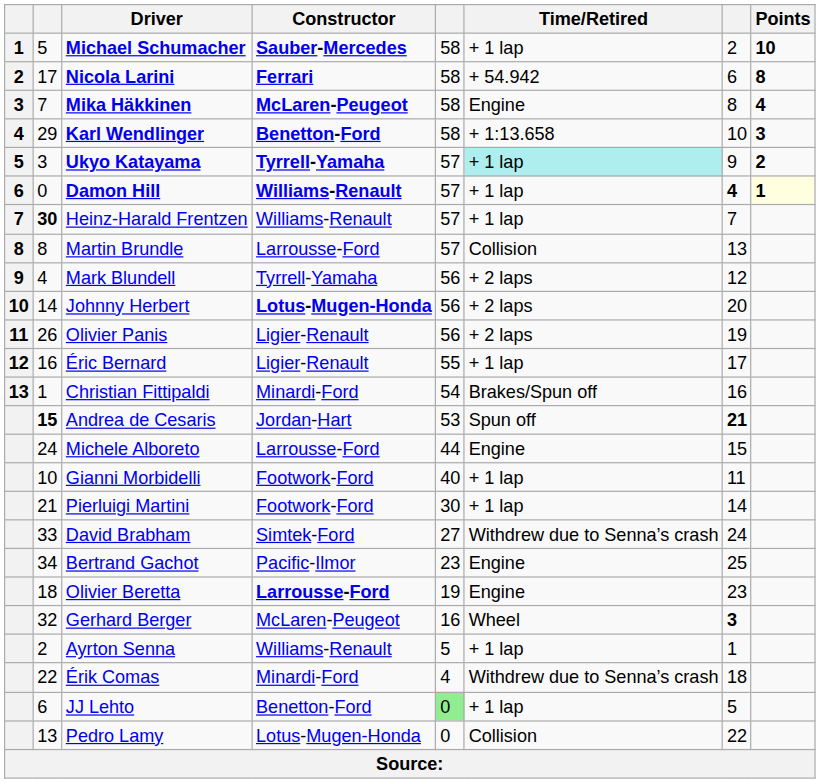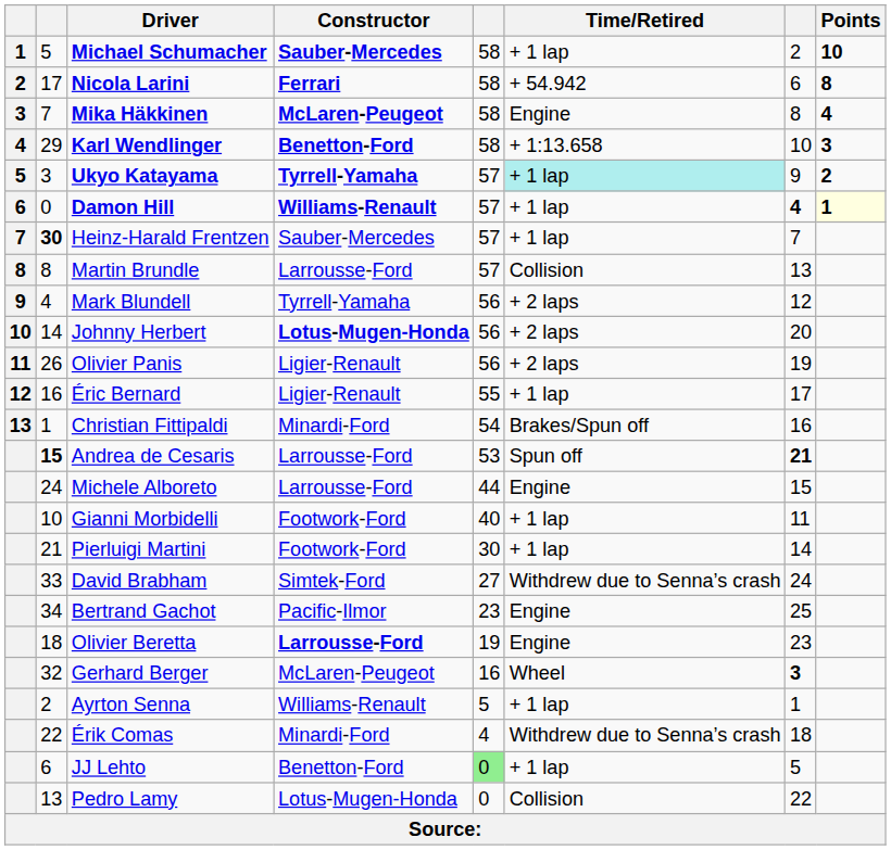 <table class="wikitable" style="font-size: 95%">
 <tr>
 <th scope="col"></th>
 <th scope="col"></th>
 <th scope="col">Driver</th>
 <th scope="col">Constructor</th>
 <th scope="col"></th>
 <th scope="col">Time/Retired</th>
 <th scope="col"></th>
 <th scope="col">Points</th>
 </tr>
 <tr>
 <th scope="row">1</th>
 <td>5</td>
 <td> <strong><a href='#'>Michael Schumacher</a></strong></td>
 <td><strong><a href='#'>Sauber</a>-<a href='#'>Mercedes</a></strong></td>
 <td>58</td>
 <td>+ 1 lap</td>
 <td>2</td>
 <td><strong>10</strong></td>
 </tr>
 <tr>
 <th scope="row">2</th>
 <td>17</td>
 <td> <strong><a href='#'>Nicola Larini</a></strong></td>
 <td><strong><a href='#'>Ferrari</a></strong></td>
 <td>58</td>
 <td>+ 54.942</td>
 <td>6</td>
 <td><strong>8</strong></td>
 </tr>
 <tr>
 <th scope="row">3</th>
 <td>7</td>
 <td> <strong><a href='#'>Mika Häkkinen</a></strong></td>
 <td><strong><a href='#'>McLaren</a>-<a href='#'>Peugeot</a></strong></td>
 <td>58</td>
 <td>Engine</td>
 <td>8</td>
 <td><strong>4</strong></td>
 </tr>
 <tr>
 <th scope="row">4</th>
 <td>29</td>
 <td> <strong><a href='#'>Karl Wendlinger</a></strong></td>
 <td><strong><a href='#'>Benetton</a>-<a href='#'>Ford</a></strong></td>
 <td>58</td>
 <td>+ 1:13.658</td>
 <td>10</td>
 <td><strong>3</strong></td>
 </tr>
 <tr>
 <th scope="row">5</th>
 <td>3</td>
 <td> <strong><a href='#'>Ukyo Katayama</a></strong></td>
 <td><strong><a href='#'>Tyrrell</a>-<a href='#'>Yamaha</a></strong></td>
 <td>57</td>
 <td style="background: paleturquoise;">+ 1 lap</td>
 <td>9</td>
 <td><strong>2</strong></td>
 </tr>
 <tr>
 <th scope="row">6</th>
 <td>0</td>
 <td> <strong><a href='#'>Damon Hill</a></strong></td>
 <td><strong><a href='#'>Williams</a>-<a href='#'>Renault</a></strong></td>
 <td>57</td>
 <td>+ 1 lap</td>
 <td><strong>4</strong></td>
 <td style="background: lightyellow;"><strong>1</strong></td>
 </tr>
 <tr>
 <th scope="row">7</th>
 <td><strong>30</strong></td>
 <td> <a href='#'>Heinz-Harald Frentzen</a></td>
-<td><a href='#'>Williams</a>-<a href='#'>Renault</a></td>
+<td><a href='#'>Sauber</a>-<a href='#'>Mercedes</a></td>
 <td>57</td>
 <td>+ 1 lap</td>
 <td>7</td>
 <td></td>
 </tr>
 <tr>
 <th scope="row">8</th>
 <td>8</td>
 <td> <a href='#'>Martin Brundle</a></td>
 <td><a href='#'>Larrousse</a>-<a href='#'>Ford</a></td>
 <td>57</td>
 <td>Collision</td>
 <td>13</td>
 <td></td>
 </tr>
 <tr>
 <th scope="row">9</th>
 <td>4</td>
 <td> <a href='#'>Mark Blundell</a></td>
 <td><a href='#'>Tyrrell</a>-<a href='#'>Yamaha</a></td>
 <td>56</td>
 <td>+ 2 laps</td>
 <td>12</td>
 <td></td>
 </tr>
 <tr>
 <th scope="row">10</th>
 <td>14</td>
 <td> <a href='#'>Johnny Herbert</a></td>
 <td><strong><a href='#'>Lotus</a>-<a href='#'>Mugen-Honda</a></strong></td>
 <td>56</td>
 <td>+ 2 laps</td>
 <td>20</td>
 <td></td>
 </tr>
 <tr>
 <th scope="row">11</th>
 <td>26</td>
 <td> <a href='#'>Olivier Panis</a></td>
 <td><a href='#'>Ligier</a>-<a href='#'>Renault</a></td>
 <td>56</td>
 <td>+ 2 laps</td>
 <td>19</td>
 <td></td>
 </tr>
 <tr>
 <th scope="row">12</th>
 <td>16</td>
 <td> <a href='#'>Éric Bernard</a></td>
 <td><a href='#'>Ligier</a>-<a href='#'>Renault</a></td>
 <td>55</td>
 <td>+ 1 lap</td>
 <td>17</td>
 <td></td>
 </tr>
 <tr>
 <th scope="row">13</th>
 <td>1</td>
 <td> <a href='#'>Christian Fittipaldi</a></td>
 <td><a href='#'>Minardi</a>-<a href='#'>Ford</a></td>
 <td>54</td>
 <td>Brakes/Spun off</td>
 <td>16</td>
 <td></td>
 </tr>
 <tr>
 <th scope="row"></th>
 <td><strong>15</strong></td>
 <td> <a href='#'>Andrea de Cesaris</a></td>
-<td><a href='#'>Jordan</a>-<a href='#'>Hart</a></td>
+<td><a href='#'>Larrousse</a>-<a href='#'>Ford</a></td>
 <td>53</td>
 <td>Spun off</td>
 <td><strong>21</strong></td>
 <td></td>
 </tr>
 <tr>
 <th scope="row"></th>
 <td>24</td>
 <td> <a href='#'>Michele Alboreto</a></td>
 <td><a href='#'>Larrousse</a>-<a href='#'>Ford</a></td>
 <td>44</td>
 <td>Engine</td>
 <td>15</td>
 <td></td>
 </tr>
 <tr>
 <th scope="row"></th>
 <td>10</td>
 <td> <a href='#'>Gianni Morbidelli</a></td>
 <td><a href='#'>Footwork</a>-<a href='#'>Ford</a></td>
 <td>40</td>
 <td>+ 1 lap</td>
 <td>11</td>
 <td></td>
 </tr>
 <tr>
 <th scope="row"></th>
 <td>21</td>
 <td> <a href='#'>Pierluigi Martini</a></td>
 <td><a href='#'>Footwork</a>-<a href='#'>Ford</a></td>
 <td>30</td>
 <td>+ 1 lap</td>
 <td>14</td>
 <td></td>
 </tr>
 <tr>
 <th scope="row"></th>
 <td>33</td>
 <td> <a href='#'>David Brabham</a></td>
 <td><a href='#'>Simtek</a>-<a href='#'>Ford</a></td>
 <td>27</td>
 <td>Withdrew due to Senna’s crash</td>
 <td>24</td>
 <td></td>
 </tr>
 <tr>
 <th scope="row"></th>
 <td>34</td>
 <td> <a href='#'>Bertrand Gachot</a></td>
 <td><a href='#'>Pacific</a>-<a href='#'>Ilmor</a></td>
 <td>23</td>
 <td>Engine</td>
 <td>25</td>
 <td></td>
 </tr>
 <tr>
 <th scope="row"></th>
 <td>18</td>
 <td> <a href='#'>Olivier Beretta</a></td>
 <td><strong><a href='#'>Larrousse</a>-<a href='#'>Ford</a></strong></td>
 <td>19</td>
 <td>Engine</td>
 <td>23</td>
 <td></td>
 </tr>
 <tr>
 <th scope="row"></th>
 <td>32</td>
 <td> <a href='#'>Gerhard Berger</a></td>
 <td><a href='#'>McLaren</a>-<a href='#'>Peugeot</a></td>
 <td>16</td>
 <td>Wheel</td>
 <td><strong>3</strong></td>
 <td></td>
 </tr>
 <tr>
 <th scope="row"></th>
 <td>2</td>
 <td> <a href='#'>Ayrton Senna</a></td>
 <td><a href='#'>Williams</a>-<a href='#'>Renault</a></td>
 <td>5 </td>
 <td>+ 1 lap</td>
 <td>1</td>
 <td></td>
 </tr>
 <tr>
 <th scope="row"></th>
 <td>22</td>
 <td> <a href='#'>Érik Comas</a></td>
 <td><a href='#'>Minardi</a>-<a href='#'>Ford</a></td>
 <td>4</td>
 <td>Withdrew due to Senna’s crash</td>
 <td>18</td>
 <td></td>
 </tr>
 <tr>
 <th scope="row"></th>
 <td>6</td>
 <td> <a href='#'>JJ Lehto</a></td>
 <td><a href='#'>Benetton</a>-<a href='#'>Ford</a></td>
 <td style="background: lightgreen;">0</td>
 <td>+ 1 lap</td>
 <td>5</td>
 <td></td>
 </tr>
 <tr>
 <th scope="row"></th>
 <td>13</td>
 <td> <a href='#'>Pedro Lamy</a></td>
 <td><a href='#'>Lotus</a>-<a href='#'>Mugen-Honda</a></td>
 <td>0</td>
 <td>Collision</td>
 <td>22</td>
 <td></td>
 </tr>
 <tr>
 <th colspan="8" style="text-align: center">Source:</th>
 </tr>
 </table>
